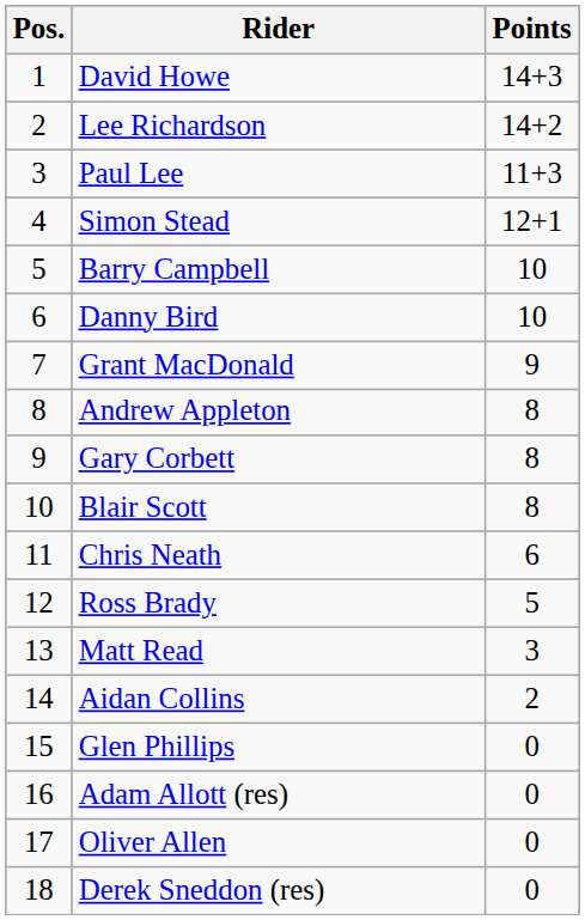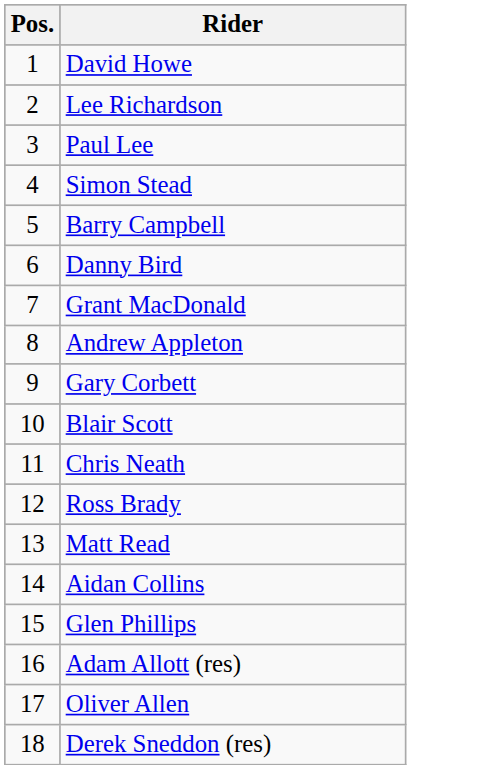 <table class=wikitable style="font-size:93%;">
 <tr>
 <th width=25px>Pos.</th>
 <th width=200px>Rider</th>
-<th width=40px>Points</th>
 </tr>
 <tr align=center>
 <td>1</td>
 <td align=left><a href='#'>David Howe</a></td>
-<td>14+3</td>
 </tr>
 <tr align=center>
 <td>2</td>
 <td align=left><a href='#'>Lee Richardson</a></td>
-<td>14+2</td>
 </tr>
 <tr align=center>
 <td>3</td>
 <td align=left><a href='#'>Paul Lee</a></td>
-<td>11+3</td>
 </tr>
 <tr align=center>
 <td>4</td>
 <td align=left><a href='#'>Simon Stead</a></td>
-<td>12+1</td>
 </tr>
 <tr align=center>
 <td>5</td>
 <td align=left><a href='#'>Barry Campbell</a></td>
-<td>10</td>
 </tr>
 <tr align=center>
 <td>6</td>
 <td align=left><a href='#'>Danny Bird</a></td>
-<td>10</td>
 </tr>
 <tr align=center>
 <td>7</td>
 <td align=left><a href='#'>Grant MacDonald</a></td>
-<td>9</td>
 </tr>
 <tr align=center>
 <td>8</td>
 <td align=left><a href='#'>Andrew Appleton</a></td>
-<td>8</td>
 </tr>
 <tr align=center>
 <td>9</td>
 <td align=left><a href='#'>Gary Corbett</a></td>
-<td>8</td>
 </tr>
 <tr align=center>
 <td>10</td>
 <td align=left><a href='#'>Blair Scott</a></td>
-<td>8</td>
 </tr>
 <tr align=center>
 <td>11</td>
 <td align=left><a href='#'>Chris Neath</a></td>
-<td>6</td>
 </tr>
 <tr align=center>
 <td>12</td>
 <td align=left><a href='#'>Ross Brady</a></td>
-<td>5</td>
 </tr>
 <tr align=center>
 <td>13</td>
 <td align=left><a href='#'>Matt Read</a></td>
-<td>3</td>
 </tr>
 <tr align=center>
 <td>14</td>
 <td align=left><a href='#'>Aidan Collins</a></td>
-<td>2</td>
 </tr>
 <tr align=center>
 <td>15</td>
 <td align=left><a href='#'>Glen Phillips</a></td>
-<td>0</td>
 </tr>
 <tr align=center>
 <td>16</td>
 <td align=left><a href='#'>Adam Allott</a> (res)</td>
-<td>0</td>
 </tr>
 <tr align=center>
 <td>17</td>
 <td align=left><a href='#'>Oliver Allen</a></td>
-<td>0</td>
 </tr>
 <tr align=center>
 <td>18</td>
 <td align=left><a href='#'>Derek Sneddon</a> (res)</td>
-<td>0</td>
 </tr>
 </table>
